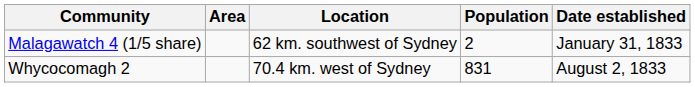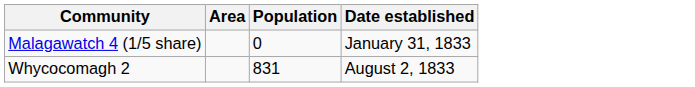 <table class="wikitable">
 <tr>
 <th>Community</th>
 <th>Area</th>
-<th>Location</th>
 <th>Population</th>
 <th>Date established</th>
 </tr>
 <tr>
 <td><a href='#'>Malagawatch 4</a> (1/5 share)</td>
 <td></td>
-<td>62 km. southwest of Sydney</td>
-<td>2</td>
+<td>0</td>
 <td>January 31, 1833</td>
 </tr>
 <tr>
 <td>Whycocomagh 2</td>
 <td></td>
-<td>70.4 km. west of Sydney</td>
 <td>831</td>
 <td>August 2, 1833</td>
 </tr>
 </table>
